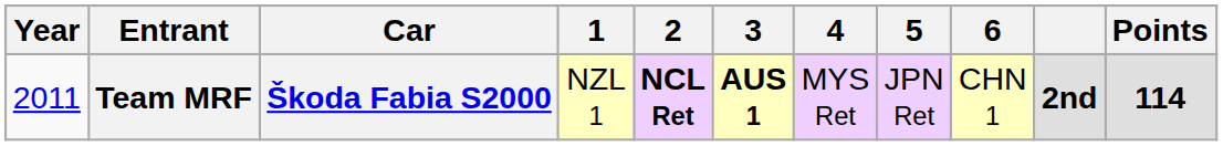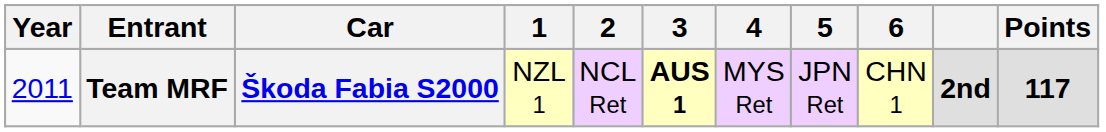 <table class="wikitable" style="text-align:center; font-size:85%">
 <tr>
 <th>Year</th>
 <th>Entrant</th>
 <th>Car</th>
 <th>1</th>
 <th>2</th>
 <th>3</th>
 <th>4</th>
 <th>5</th>
 <th>6</th>
 <th></th>
 <th>Points</th>
 </tr>
 <tr>
 <td><a href='#'>2011</a></td>
 <th nowrap>Team MRF</th>
 <th nowrap><a href='#'>Škoda Fabia S2000</a></th>
 <td style="background:#ffffbf;">NZL<br><small>1</small></td>
-<td style="background:#efcfff;"><strong>NCL<br><small>Ret</small></strong></td>
+<td style="background:#efcfff;">NCL<br><small>Ret</small></td>
 <td style="background:#ffffbf;"><strong>AUS<br><small>1</small></strong></td>
 <td style="background:#efcfff;">MYS<br><small>Ret</small></td>
 <td style="background:#efcfff;">JPN<br><small>Ret</small></td>
 <td style="background:#ffffbf;">CHN<br><small>1</small></td>
 <td style="background:#dfdfdf;"><strong>2nd</strong></td>
-<td style="background:#dfdfdf;"><strong>114</strong></td>
+<td style="background:#dfdfdf;"><strong>117</strong></td>
 </tr>
 </table>
